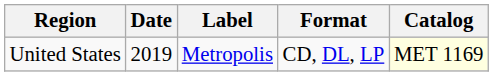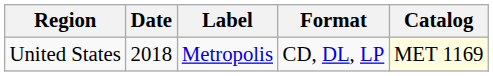 <table class="wikitable">
 <tr>
 <th>Region</th>
 <th>Date</th>
 <th>Label</th>
 <th>Format</th>
 <th>Catalog</th>
 </tr>
 <tr>
 <td>United States</td>
-<td>2019</td>
+<td>2018</td>
 <td><a href='#'>Metropolis</a></td>
 <td>CD, <a href='#'>DL</a>, <a href='#'>LP</a></td>
 <td style="background: lightyellow;">MET 1169</td>
 </tr>
 </table>
